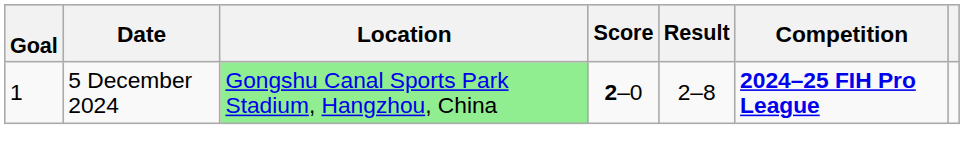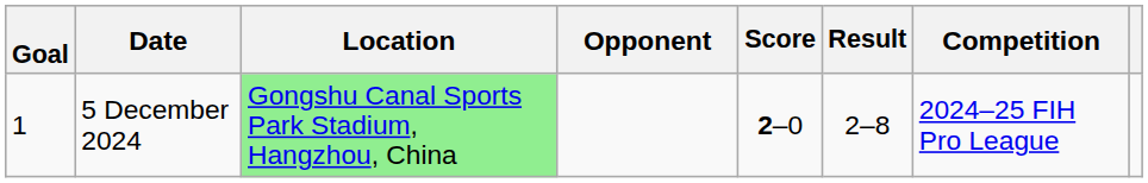 <table class="wikitable sortable" style="font-size:90%" width=97%>
 <tr>
 <th style="font-size:95%;" data-sort-type=number><br>Goal</th>
 <th align=center>Date</th>
 <th>Location</th>
+<th width=90>Opponent</th>
 <th data-sort-type="number" style="font-size:95%">Score</th>
 <th data-sort-type="number" style="font-size:95%">Result</th>
 <th>Competition</th>
 <th></th>
 </tr>
 <tr>
 <td>1</td>
 <td>5 December 2024</td>
 <td style="background: lightgreen;"><a href='#'>Gongshu Canal Sports Park Stadium</a>, <a href='#'>Hangzhou</a>, China</td>
+<td></td>
 <td align="center"><strong>2</strong>–0</td>
 <td align="center">2–8</td>
-<td><strong><a href='#'>2024–25 FIH Pro League</a></strong></td>
+<td><a href='#'>2024–25 FIH Pro League</a></td>
 <td></td>
 </tr>
 </table>
